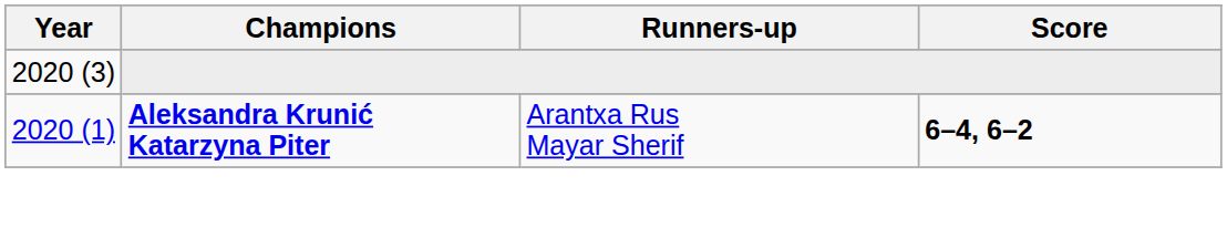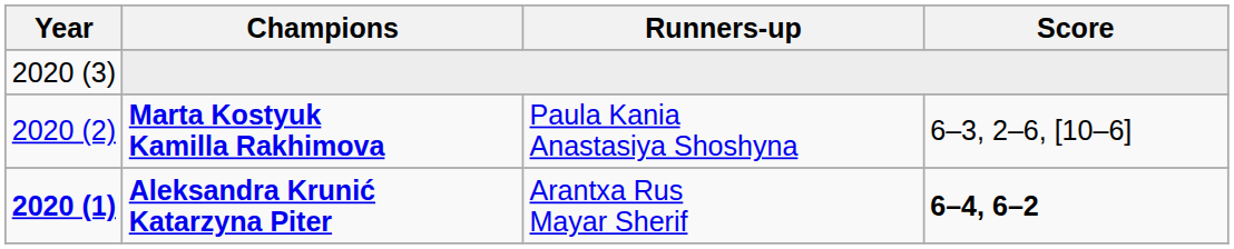 <table class="wikitable" style="font-size:90%">
 <tr>
 <th>Year</th>
 <th width="200">Champions</th>
 <th width="200">Runners-up</th>
 <th width="150">Score</th>
 </tr>
 <tr>
 <td>2020 (3)</td>
 <td colspan=3 bgcolor="#ededed"></td>
 </tr>
 <tr>
-<td><a href='#'>2020 (1)</a></td>
+<td><a href='#'>2020 (2)</a></td>
+<td> <strong><a href='#'>Marta Kostyuk</a></strong> <br>  <strong><a href='#'>Kamilla Rakhimova</a></strong></td>
+<td> <a href='#'>Paula Kania</a> <br>  <a href='#'>Anastasiya Shoshyna</a></td>
+<td>6–3, 2–6, [10–6]</td>
+</tr>
+<tr>
+<td><strong><a href='#'>2020 (1)</a></strong></td>
 <td> <strong><a href='#'>Aleksandra Krunić</a></strong> <br>  <strong><a href='#'>Katarzyna Piter</a></strong></td>
 <td> <a href='#'>Arantxa Rus</a> <br>  <a href='#'>Mayar Sherif</a></td>
 <td><strong>6–4, 6–2</strong></td>
 </tr>
 </table>
